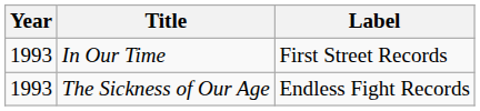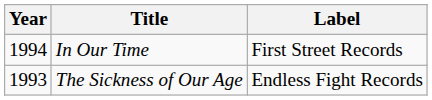 <table class="wikitable sortable">
 <tr>
 <th>Year</th>
 <th>Title</th>
 <th>Label</th>
 </tr>
 <tr>
-<td>1993</td>
+<td>1994</td>
 <td><em>In Our Time</em></td>
 <td>First Street Records</td>
 </tr>
 <tr>
 <td>1993</td>
 <td><em>The Sickness of Our Age</em></td>
 <td>Endless Fight Records</td>
 </tr>
 </table>
